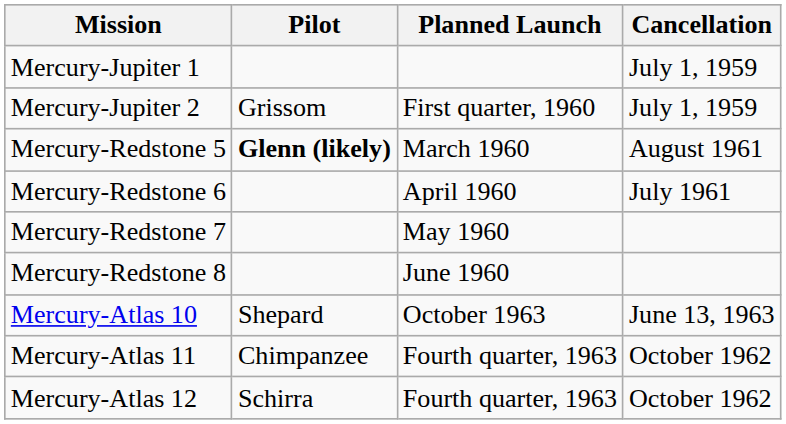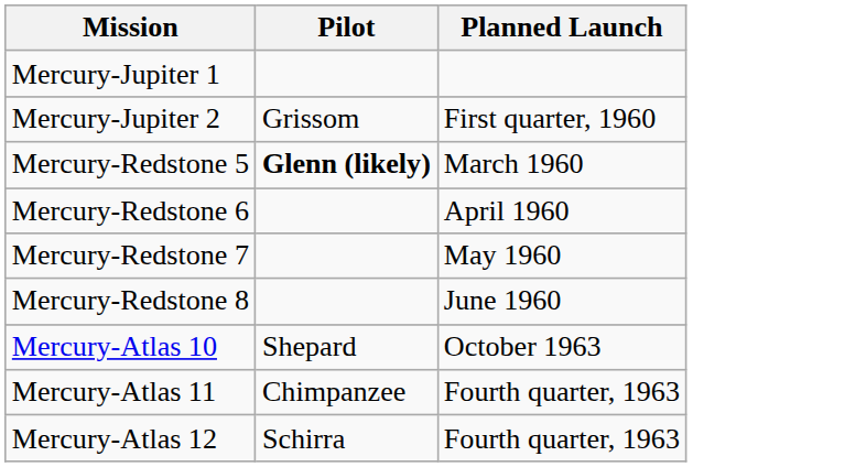 <table class="wikitable">
 <tr>
 <th>Mission</th>
 <th>Pilot</th>
 <th>Planned Launch</th>
-<th>Cancellation</th>
 </tr>
 <tr>
 <td>Mercury-Jupiter 1</td>
 <td></td>
 <td></td>
-<td>July 1, 1959</td>
 </tr>
 <tr>
 <td>Mercury-Jupiter 2</td>
 <td>Grissom</td>
 <td>First quarter, 1960</td>
-<td>July 1, 1959</td>
 </tr>
 <tr>
 <td>Mercury-Redstone 5</td>
 <td><strong>Glenn (likely)</strong></td>
 <td>March 1960</td>
-<td>August 1961</td>
 </tr>
 <tr>
 <td>Mercury-Redstone 6</td>
 <td></td>
 <td>April 1960</td>
-<td>July 1961</td>
 </tr>
 <tr>
 <td>Mercury-Redstone 7</td>
 <td></td>
 <td>May 1960</td>
-<td></td>
 </tr>
 <tr>
 <td>Mercury-Redstone 8</td>
 <td></td>
 <td>June 1960</td>
-<td></td>
 </tr>
 <tr>
 <td><a href='#'>Mercury-Atlas 10</a></td>
 <td>Shepard</td>
 <td>October 1963</td>
-<td>June 13, 1963</td>
 </tr>
 <tr>
 <td>Mercury-Atlas 11</td>
 <td>Chimpanzee</td>
 <td>Fourth quarter, 1963</td>
-<td>October 1962</td>
 </tr>
 <tr>
 <td>Mercury-Atlas 12</td>
 <td>Schirra</td>
 <td>Fourth quarter, 1963</td>
-<td>October 1962</td>
 </tr>
 </table>
